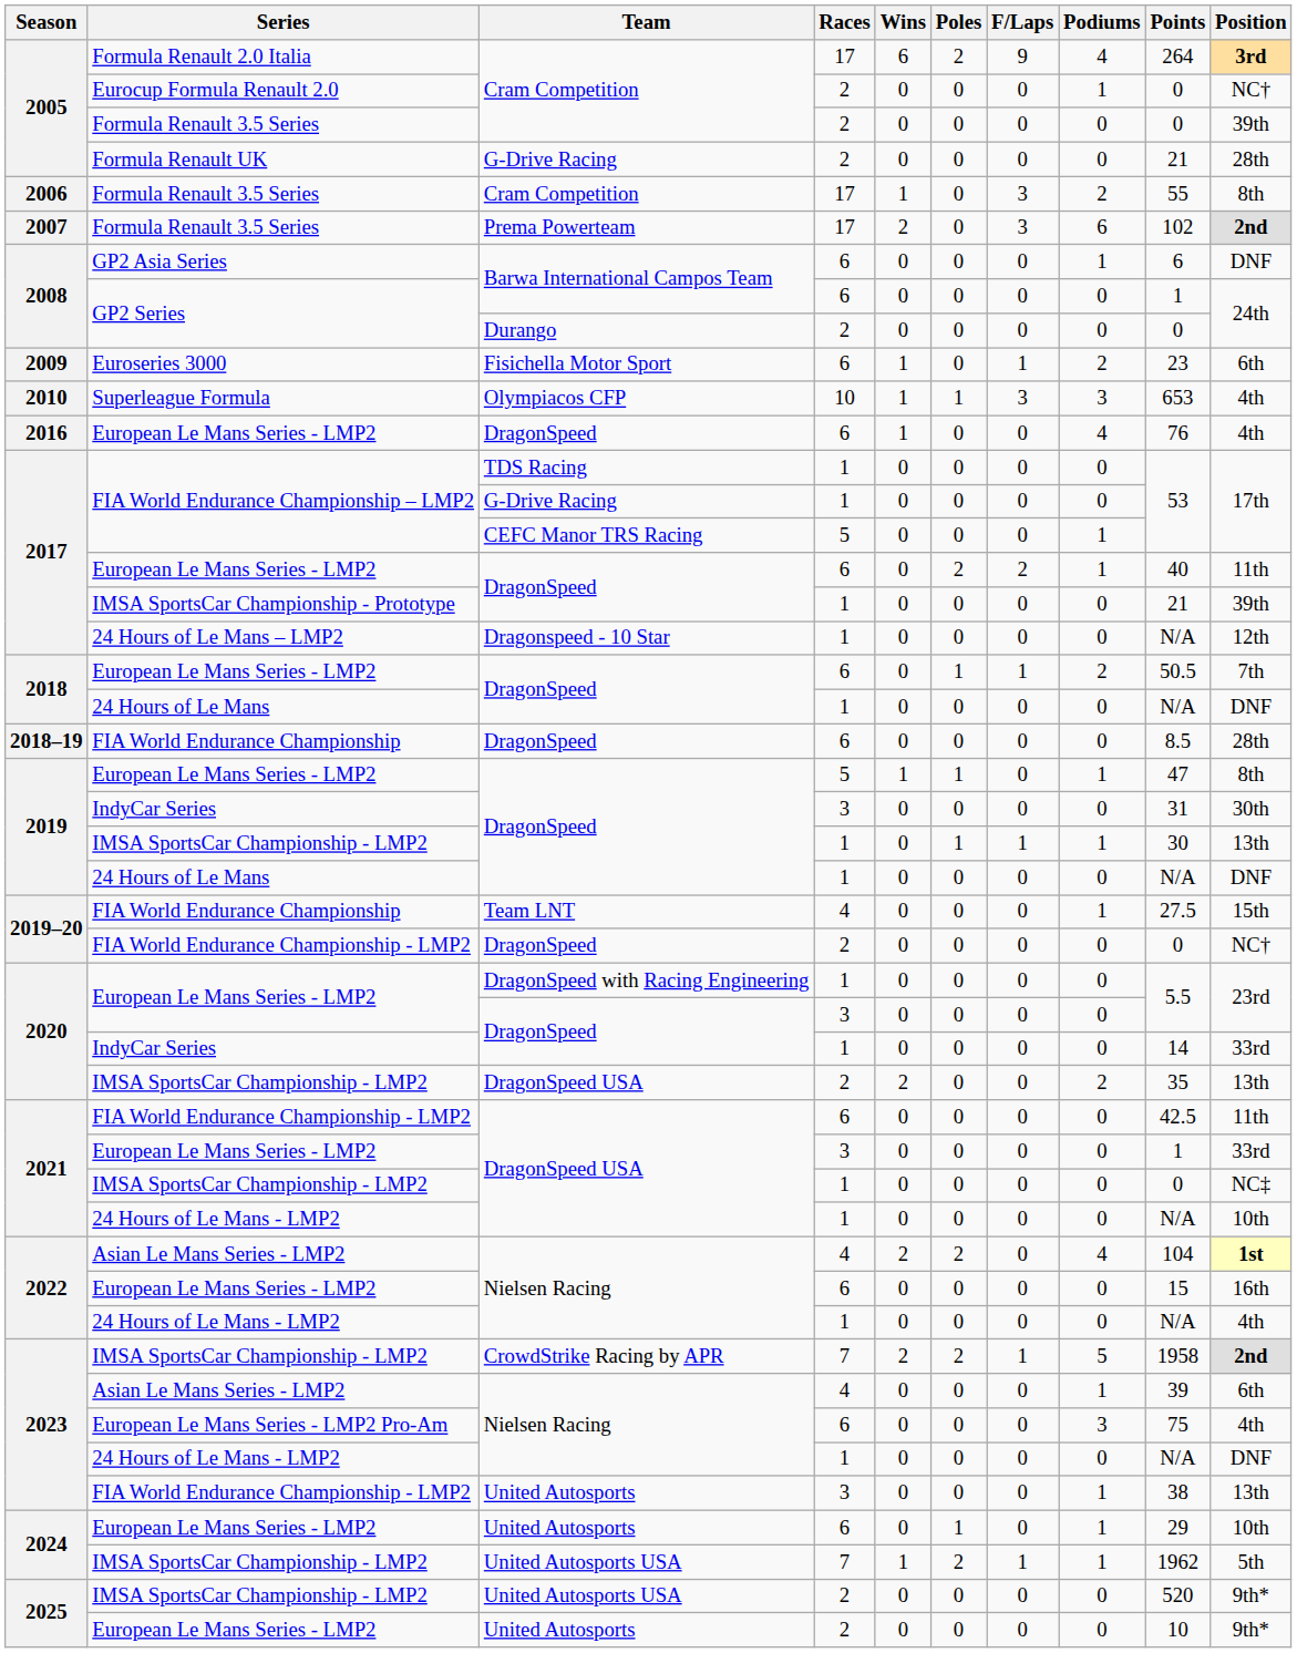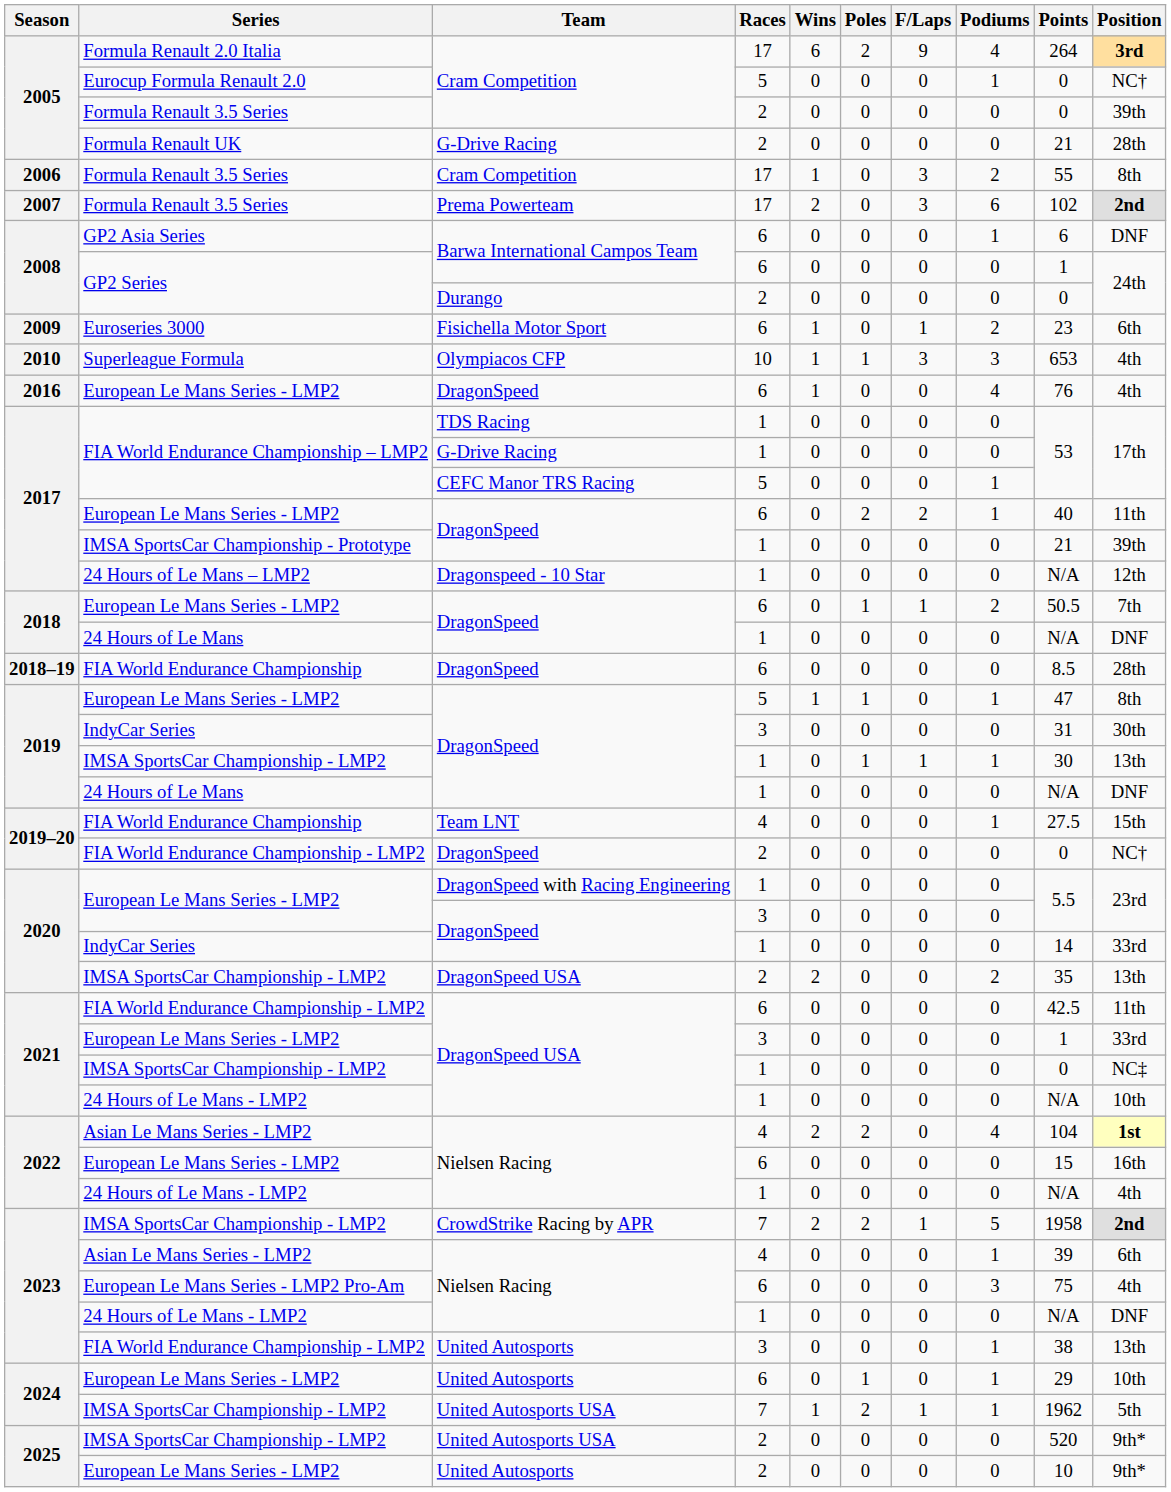 <table class="wikitable" style="font-size: 90%; text-align:center">
 <tr>
 <th>Season</th>
 <th>Series</th>
 <th>Team</th>
 <th>Races</th>
 <th>Wins</th>
 <th>Poles</th>
 <th>F/Laps</th>
 <th>Podiums</th>
 <th>Points</th>
 <th>Position</th>
 </tr>
 <tr>
 <th rowspan=4>2005</th>
 <td align=left><a href='#'>Formula Renault 2.0 Italia</a></td>
 <td rowspan="3" align="left"><a href='#'>Cram Competition</a></td>
 <td>17</td>
 <td>6</td>
 <td>2</td>
 <td>9</td>
 <td>4</td>
 <td>264</td>
 <td style="background:#FFDF9F;"><strong>3rd</strong></td>
 </tr>
 <tr>
 <td align=left><a href='#'>Eurocup Formula Renault 2.0</a></td>
-<td>2</td>
+<td>5</td>
 <td>0</td>
 <td>0</td>
 <td>0</td>
 <td>1</td>
 <td>0</td>
 <td>NC†</td>
 </tr>
 <tr>
 <td align="left"><a href='#'>Formula Renault 3.5 Series</a></td>
 <td>2</td>
 <td>0</td>
 <td>0</td>
 <td>0</td>
 <td>0</td>
 <td>0</td>
 <td>39th</td>
 </tr>
 <tr>
 <td align=left><a href='#'>Formula Renault UK</a></td>
 <td align=left><a href='#'>G-Drive Racing</a></td>
 <td>2</td>
 <td>0</td>
 <td>0</td>
 <td>0</td>
 <td>0</td>
 <td>21</td>
 <td>28th</td>
 </tr>
 <tr>
 <th>2006</th>
 <td align=left><a href='#'>Formula Renault 3.5 Series</a></td>
 <td align=left><a href='#'>Cram Competition</a></td>
 <td>17</td>
 <td>1</td>
 <td>0</td>
 <td>3</td>
 <td>2</td>
 <td>55</td>
 <td>8th</td>
 </tr>
 <tr>
 <th>2007</th>
 <td align=left><a href='#'>Formula Renault 3.5 Series</a></td>
 <td align=left><a href='#'>Prema Powerteam</a></td>
 <td>17</td>
 <td>2</td>
 <td>0</td>
 <td>3</td>
 <td>6</td>
 <td>102</td>
 <td style="background:#DFDFDF;"><strong>2nd</strong></td>
 </tr>
 <tr>
 <th rowspan=3>2008</th>
 <td align=left><a href='#'>GP2 Asia Series</a></td>
 <td align=left rowspan=2><a href='#'>Barwa International Campos Team</a></td>
 <td>6</td>
 <td>0</td>
 <td>0</td>
 <td>0</td>
 <td>1</td>
 <td>6</td>
 <td>DNF</td>
 </tr>
 <tr>
 <td align=left rowspan=2><a href='#'>GP2 Series</a></td>
 <td>6</td>
 <td>0</td>
 <td>0</td>
 <td>0</td>
 <td>0</td>
 <td>1</td>
 <td rowspan=2>24th</td>
 </tr>
 <tr>
 <td align=left><a href='#'>Durango</a></td>
 <td>2</td>
 <td>0</td>
 <td>0</td>
 <td>0</td>
 <td>0</td>
 <td>0</td>
 </tr>
 <tr>
 <th>2009</th>
 <td align=left><a href='#'>Euroseries 3000</a></td>
 <td align=left><a href='#'>Fisichella Motor Sport</a></td>
 <td>6</td>
 <td>1</td>
 <td>0</td>
 <td>1</td>
 <td>2</td>
 <td>23</td>
 <td>6th</td>
 </tr>
 <tr>
 <th>2010</th>
 <td align=left><a href='#'>Superleague Formula</a></td>
 <td align=left><a href='#'>Olympiacos CFP</a></td>
 <td>10</td>
 <td>1</td>
 <td>1</td>
 <td>3</td>
 <td>3</td>
 <td>653</td>
 <td>4th</td>
 </tr>
 <tr>
 <th>2016</th>
 <td align=left><a href='#'>European Le Mans Series - LMP2</a></td>
 <td align=left><a href='#'>DragonSpeed</a></td>
 <td>6</td>
 <td>1</td>
 <td>0</td>
 <td>0</td>
 <td>4</td>
 <td>76</td>
 <td>4th</td>
 </tr>
 <tr>
 <th rowspan=6>2017</th>
 <td align=left rowspan=3 nowrap><a href='#'>FIA World Endurance Championship – LMP2</a></td>
 <td align=left><a href='#'>TDS Racing</a></td>
 <td>1</td>
 <td>0</td>
 <td>0</td>
 <td>0</td>
 <td>0</td>
 <td rowspan=3>53</td>
 <td rowspan=3>17th</td>
 </tr>
 <tr>
 <td align=left><a href='#'>G-Drive Racing</a></td>
 <td>1</td>
 <td>0</td>
 <td>0</td>
 <td>0</td>
 <td>0</td>
 </tr>
 <tr>
 <td align=left><a href='#'>CEFC Manor TRS Racing</a></td>
 <td>5</td>
 <td>0</td>
 <td>0</td>
 <td>0</td>
 <td>1</td>
 </tr>
 <tr>
 <td align=left><a href='#'>European Le Mans Series - LMP2</a></td>
 <td align=left rowspan=2><a href='#'>DragonSpeed</a></td>
 <td>6</td>
 <td>0</td>
 <td>2</td>
 <td>2</td>
 <td>1</td>
 <td>40</td>
 <td>11th</td>
 </tr>
 <tr>
 <td align=left><a href='#'>IMSA SportsCar Championship - Prototype</a></td>
 <td>1</td>
 <td>0</td>
 <td>0</td>
 <td>0</td>
 <td>0</td>
 <td>21</td>
 <td>39th</td>
 </tr>
 <tr>
 <td align=left><a href='#'>24 Hours of Le Mans – LMP2</a></td>
 <td align=left><a href='#'>Dragonspeed - 10 Star</a></td>
 <td>1</td>
 <td>0</td>
 <td>0</td>
 <td>0</td>
 <td>0</td>
 <td>N/A</td>
 <td>12th</td>
 </tr>
 <tr>
 <th rowspan=2>2018</th>
 <td align=left><a href='#'>European Le Mans Series - LMP2</a></td>
 <td align=left rowspan=2><a href='#'>DragonSpeed</a></td>
 <td>6</td>
 <td>0</td>
 <td>1</td>
 <td>1</td>
 <td>2</td>
 <td>50.5</td>
 <td>7th</td>
 </tr>
 <tr>
 <td align=left><a href='#'>24 Hours of Le Mans</a></td>
 <td>1</td>
 <td>0</td>
 <td>0</td>
 <td>0</td>
 <td>0</td>
 <td>N/A</td>
 <td>DNF</td>
 </tr>
 <tr>
 <th>2018–19</th>
 <td align=left><a href='#'>FIA World Endurance Championship</a></td>
 <td align=left><a href='#'>DragonSpeed</a></td>
 <td>6</td>
 <td>0</td>
 <td>0</td>
 <td>0</td>
 <td>0</td>
 <td>8.5</td>
 <td>28th</td>
 </tr>
 <tr>
 <th rowspan=4>2019</th>
 <td align=left><a href='#'>European Le Mans Series - LMP2</a></td>
 <td align=left rowspan=4><a href='#'>DragonSpeed</a></td>
 <td>5</td>
 <td>1</td>
 <td>1</td>
 <td>0</td>
 <td>1</td>
 <td>47</td>
 <td>8th</td>
 </tr>
 <tr>
 <td align=left><a href='#'>IndyCar Series</a></td>
 <td>3</td>
 <td>0</td>
 <td>0</td>
 <td>0</td>
 <td>0</td>
 <td>31</td>
 <td>30th</td>
 </tr>
 <tr>
 <td align=left><a href='#'>IMSA SportsCar Championship - LMP2</a></td>
 <td>1</td>
 <td>0</td>
 <td>1</td>
 <td>1</td>
 <td>1</td>
 <td>30</td>
 <td>13th</td>
 </tr>
 <tr>
 <td align=left><a href='#'>24 Hours of Le Mans</a></td>
 <td>1</td>
 <td>0</td>
 <td>0</td>
 <td>0</td>
 <td>0</td>
 <td>N/A</td>
 <td>DNF</td>
 </tr>
 <tr>
 <th rowspan=2 nowrap>2019–20</th>
 <td align=left><a href='#'>FIA World Endurance Championship</a></td>
 <td align=left><a href='#'>Team LNT</a></td>
 <td>4</td>
 <td>0</td>
 <td>0</td>
 <td>0</td>
 <td>1</td>
 <td>27.5</td>
 <td>15th</td>
 </tr>
 <tr>
 <td align=left><a href='#'>FIA World Endurance Championship - LMP2</a></td>
 <td align=left><a href='#'>DragonSpeed</a></td>
 <td>2</td>
 <td>0</td>
 <td>0</td>
 <td>0</td>
 <td>0</td>
 <td>0</td>
 <td>NC†</td>
 </tr>
 <tr>
 <th rowspan=4>2020</th>
 <td align=left rowspan=2><a href='#'>European Le Mans Series - LMP2</a></td>
 <td align=left nowrap><a href='#'>DragonSpeed</a> with <a href='#'>Racing Engineering</a></td>
 <td>1</td>
 <td>0</td>
 <td>0</td>
 <td>0</td>
 <td>0</td>
 <td rowspan=2>5.5</td>
 <td rowspan=2>23rd</td>
 </tr>
 <tr>
 <td align=left rowspan=2><a href='#'>DragonSpeed</a></td>
 <td>3</td>
 <td>0</td>
 <td>0</td>
 <td>0</td>
 <td>0</td>
 </tr>
 <tr>
 <td align=left><a href='#'>IndyCar Series</a></td>
 <td>1</td>
 <td>0</td>
 <td>0</td>
 <td>0</td>
 <td>0</td>
 <td>14</td>
 <td>33rd</td>
 </tr>
 <tr>
 <td align=left><a href='#'>IMSA SportsCar Championship - LMP2</a></td>
 <td align=left><a href='#'>DragonSpeed USA</a></td>
 <td>2</td>
 <td>2</td>
 <td>0</td>
 <td>0</td>
 <td>2</td>
 <td>35</td>
 <td>13th</td>
 </tr>
 <tr>
 <th rowspan=4>2021</th>
 <td align=left><a href='#'>FIA World Endurance Championship - LMP2</a></td>
 <td align=left rowspan=4><a href='#'>DragonSpeed USA</a></td>
 <td>6</td>
 <td>0</td>
 <td>0</td>
 <td>0</td>
 <td>0</td>
 <td>42.5</td>
 <td>11th</td>
 </tr>
 <tr>
 <td align=left><a href='#'>European Le Mans Series - LMP2</a></td>
 <td>3</td>
 <td>0</td>
 <td>0</td>
 <td>0</td>
 <td>0</td>
 <td>1</td>
 <td>33rd</td>
 </tr>
 <tr>
 <td align=left><a href='#'>IMSA SportsCar Championship - LMP2</a></td>
 <td>1</td>
 <td>0</td>
 <td>0</td>
 <td>0</td>
 <td>0</td>
 <td>0</td>
 <td>NC‡</td>
 </tr>
 <tr>
 <td align=left><a href='#'>24 Hours of Le Mans - LMP2</a></td>
 <td>1</td>
 <td>0</td>
 <td>0</td>
 <td>0</td>
 <td>0</td>
 <td>N/A</td>
 <td>10th</td>
 </tr>
 <tr>
 <th rowspan="3">2022</th>
 <td align=left><a href='#'>Asian Le Mans Series - LMP2</a></td>
 <td rowspan="3" align="left">Nielsen Racing</td>
 <td>4</td>
 <td>2</td>
 <td>2</td>
 <td>0</td>
 <td>4</td>
 <td>104</td>
 <td style="background:#FFFFBF;"><strong>1st</strong></td>
 </tr>
 <tr>
 <td align=left><a href='#'>European Le Mans Series - LMP2</a></td>
 <td>6</td>
 <td>0</td>
 <td>0</td>
 <td>0</td>
 <td>0</td>
 <td>15</td>
 <td>16th</td>
 </tr>
 <tr>
 <td align=left><a href='#'>24 Hours of Le Mans - LMP2</a></td>
 <td>1</td>
 <td>0</td>
 <td>0</td>
 <td>0</td>
 <td>0</td>
 <td>N/A</td>
 <td>4th</td>
 </tr>
 <tr>
 <th rowspan="5">2023</th>
 <td align=left><a href='#'>IMSA SportsCar Championship - LMP2</a></td>
 <td align=left><a href='#'>CrowdStrike</a> Racing by <a href='#'>APR</a></td>
 <td>7</td>
 <td>2</td>
 <td>2</td>
 <td>1</td>
 <td>5</td>
 <td>1958</td>
 <td style="background:#DFDFDF;"><strong>2nd</strong></td>
 </tr>
 <tr>
 <td align=left><a href='#'>Asian Le Mans Series - LMP2</a></td>
 <td rowspan="3" align="left">Nielsen Racing</td>
 <td>4</td>
 <td>0</td>
 <td>0</td>
 <td>0</td>
 <td>1</td>
 <td>39</td>
 <td>6th</td>
 </tr>
 <tr>
 <td align=left><a href='#'>European Le Mans Series - LMP2 Pro-Am</a></td>
 <td>6</td>
 <td>0</td>
 <td>0</td>
 <td>0</td>
 <td>3</td>
 <td>75</td>
 <td>4th</td>
 </tr>
 <tr>
 <td align=left><a href='#'>24 Hours of Le Mans - LMP2</a></td>
 <td>1</td>
 <td>0</td>
 <td>0</td>
 <td>0</td>
 <td>0</td>
 <td>N/A</td>
 <td>DNF</td>
 </tr>
 <tr>
 <td align=left><a href='#'>FIA World Endurance Championship - LMP2</a></td>
 <td align=left><a href='#'>United Autosports</a></td>
 <td>3</td>
 <td>0</td>
 <td>0</td>
 <td>0</td>
 <td>1</td>
 <td>38</td>
 <td>13th</td>
 </tr>
 <tr>
 <th rowspan=2>2024</th>
 <td align=left><a href='#'>European Le Mans Series - LMP2</a></td>
 <td align=left><a href='#'>United Autosports</a></td>
 <td>6</td>
 <td>0</td>
 <td>1</td>
 <td>0</td>
 <td>1</td>
 <td>29</td>
 <td>10th</td>
 </tr>
 <tr>
 <td align=left><a href='#'>IMSA SportsCar Championship - LMP2</a></td>
 <td align=left><a href='#'>United Autosports USA</a></td>
 <td>7</td>
 <td>1</td>
 <td>2</td>
 <td>1</td>
 <td>1</td>
 <td>1962</td>
 <td>5th</td>
 </tr>
 <tr>
 <th rowspan="2">2025</th>
 <td align=left><a href='#'>IMSA SportsCar Championship - LMP2</a></td>
 <td align=left><a href='#'>United Autosports USA</a></td>
 <td>2</td>
 <td>0</td>
 <td>0</td>
 <td>0</td>
 <td>0</td>
 <td>520</td>
 <td>9th*</td>
 </tr>
 <tr>
 <td align=left><a href='#'>European Le Mans Series - LMP2</a></td>
 <td align=left><a href='#'>United Autosports</a></td>
 <td>2</td>
 <td>0</td>
 <td>0</td>
 <td>0</td>
 <td>0</td>
 <td>10</td>
 <td>9th*</td>
 </tr>
 </table>
